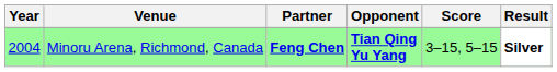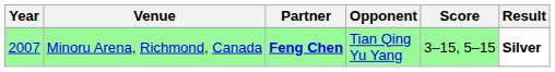 <table class="sortable wikitable" style="font-size: 90%;">
 <tr>
 <th>Year</th>
 <th>Venue</th>
 <th>Partner</th>
 <th>Opponent</th>
 <th>Score</th>
 <th>Result</th>
 </tr>
 <tr>
 </tr>
 <tr style="background:#98FB98">
-<td align="center"><a href='#'>2004</a></td>
+<td align="center"><a href='#'>2007</a></td>
 <td align="left"><a href='#'>Minoru Arena</a>, <a href='#'>Richmond</a>, <a href='#'>Canada</a></td>
 <td align="left"><strong> <a href='#'>Feng Chen</a></strong></td>
-<td align="left"><strong> <a href='#'>Tian Qing</a> <br>  <a href='#'>Yu Yang</a></strong></td>
+<td align="left"> <a href='#'>Tian Qing</a> <br>  <a href='#'>Yu Yang</a></td>
 <td align="left">3–15, 5–15</td>
 <td style="text-align:left; background:white"> <strong>Silver</strong></td>
 </tr>
 </table>
